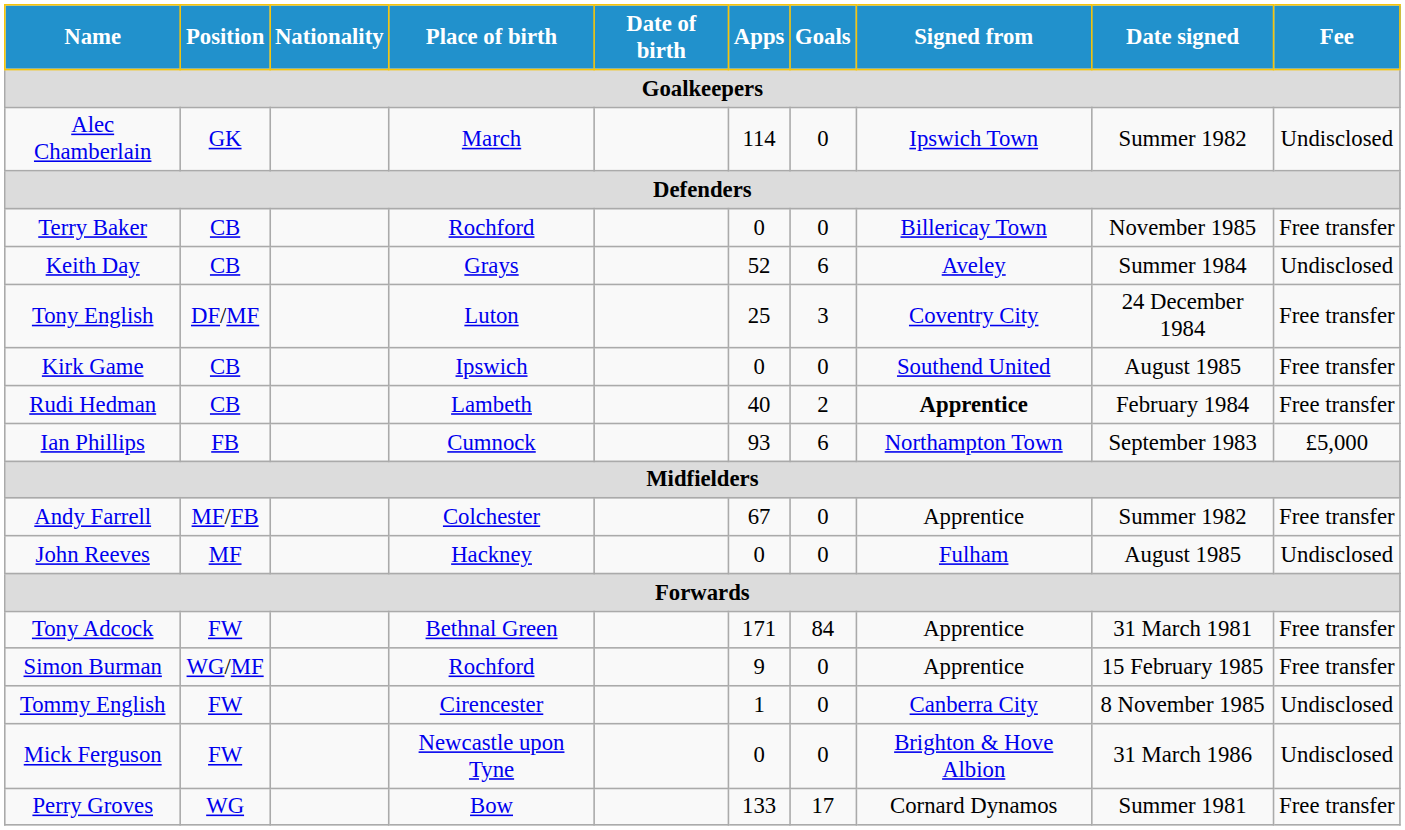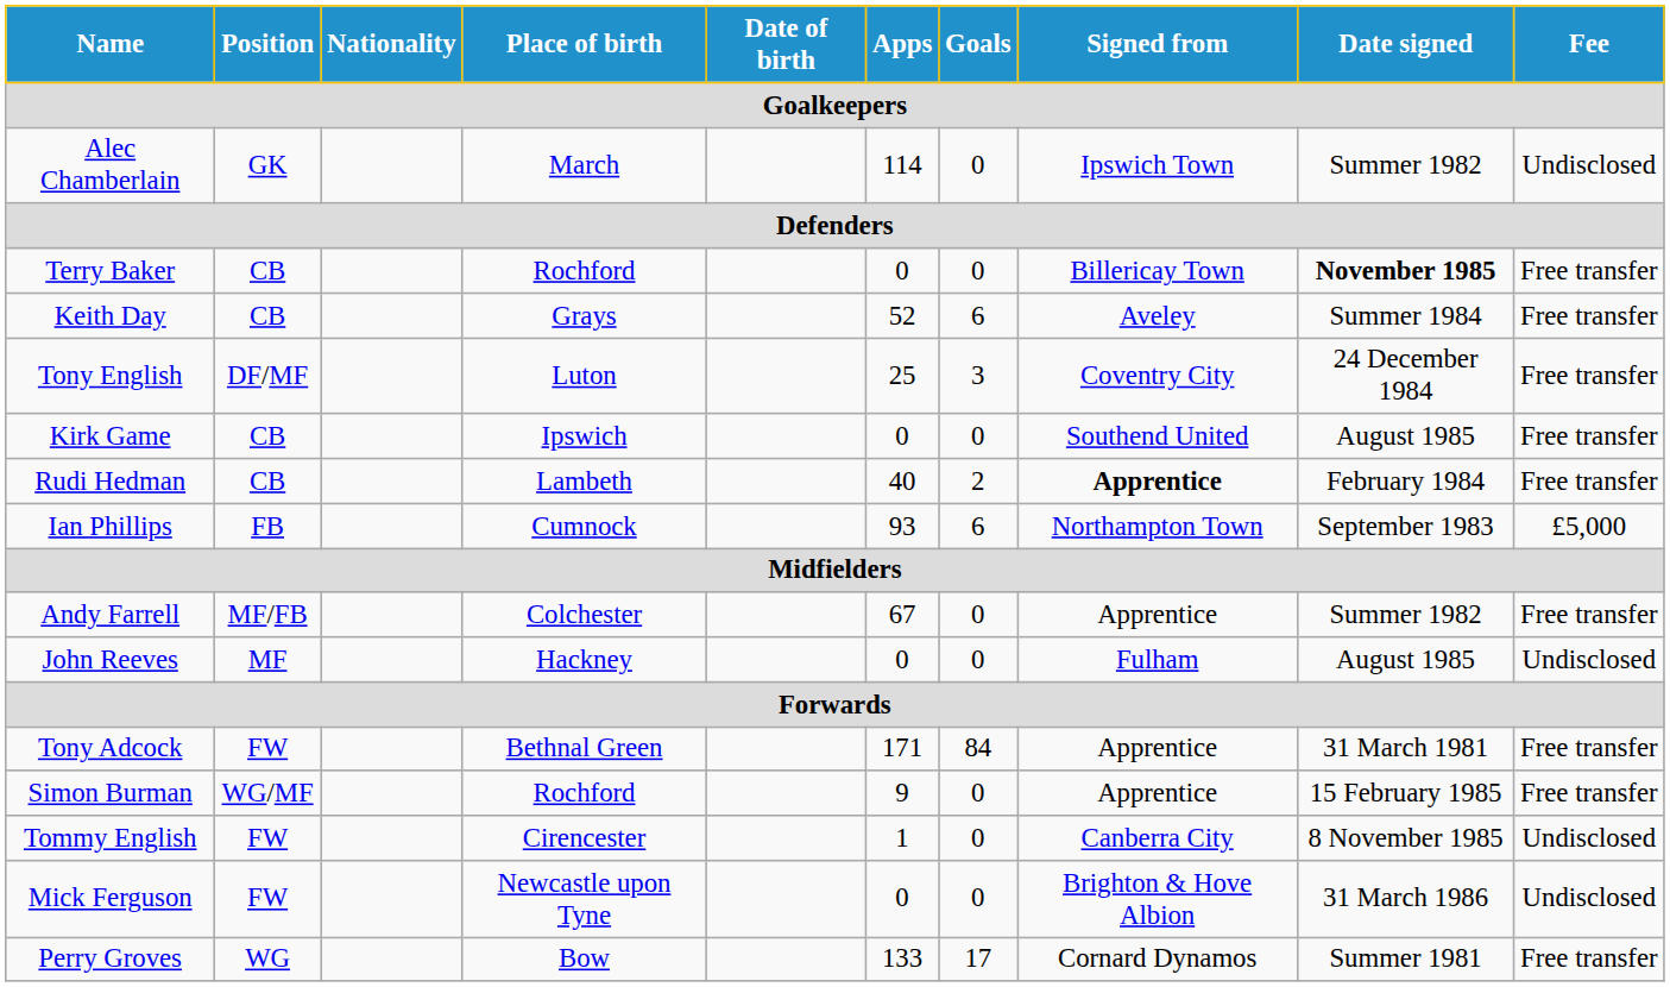 <table class="wikitable" style="text-align:center; font-size:90%; width:100%;">
 <tr>
 <th style="background:#2191CC; color:white; border:1px solid #F7C408; text-align:center;">Name</th>
 <th style="background:#2191CC; color:white; border:1px solid #F7C408; text-align:center;">Position</th>
 <th style="background:#2191CC; color:white; border:1px solid #F7C408; text-align:center;">Nationality</th>
 <th style="background:#2191CC; color:white; border:1px solid #F7C408; text-align:center;">Place of birth</th>
 <th style="background:#2191CC; color:white; border:1px solid #F7C408; text-align:center;">Date of birth</th>
 <th style="background:#2191CC; color:white; border:1px solid #F7C408; text-align:center;">Apps</th>
 <th style="background:#2191CC; color:white; border:1px solid #F7C408; text-align:center;">Goals</th>
 <th style="background:#2191CC; color:white; border:1px solid #F7C408; text-align:center;">Signed from</th>
 <th style="background:#2191CC; color:white; border:1px solid #F7C408; text-align:center;">Date signed</th>
 <th style="background:#2191CC; color:white; border:1px solid #F7C408; text-align:center;">Fee</th>
 </tr>
 <tr>
 <th colspan="12" style="background:#dcdcdc; text-align:center;">Goalkeepers</th>
 </tr>
 <tr>
 <td><a href='#'>Alec Chamberlain</a></td>
 <td><a href='#'>GK</a></td>
 <td></td>
 <td><a href='#'>March</a></td>
 <td></td>
 <td>114</td>
 <td>0</td>
 <td> <a href='#'>Ipswich Town</a></td>
 <td>Summer 1982</td>
 <td>Undisclosed</td>
 </tr>
 <tr>
 <th colspan="12" style="background:#dcdcdc; text-align:center;">Defenders</th>
 </tr>
 <tr>
 <td><a href='#'>Terry Baker</a></td>
 <td><a href='#'>CB</a></td>
 <td></td>
 <td><a href='#'>Rochford</a></td>
 <td></td>
 <td>0</td>
 <td>0</td>
 <td> <a href='#'>Billericay Town</a></td>
-<td>November 1985</td>
+<td><strong>November 1985</strong></td>
 <td>Free transfer</td>
 </tr>
 <tr>
 <td><a href='#'>Keith Day</a></td>
 <td><a href='#'>CB</a></td>
 <td></td>
 <td><a href='#'>Grays</a></td>
 <td></td>
 <td>52</td>
 <td>6</td>
 <td> <a href='#'>Aveley</a></td>
 <td>Summer 1984</td>
-<td>Undisclosed</td>
+<td>Free transfer</td>
 </tr>
 <tr>
 <td><a href='#'>Tony English</a></td>
 <td><a href='#'>DF</a>/<a href='#'>MF</a></td>
 <td></td>
 <td><a href='#'>Luton</a></td>
 <td></td>
 <td>25</td>
 <td>3</td>
 <td> <a href='#'>Coventry City</a></td>
 <td>24 December 1984</td>
 <td>Free transfer</td>
 </tr>
 <tr>
 <td><a href='#'>Kirk Game</a></td>
 <td><a href='#'>CB</a></td>
 <td></td>
 <td><a href='#'>Ipswich</a></td>
 <td></td>
 <td>0</td>
 <td>0</td>
 <td> <a href='#'>Southend United</a></td>
 <td>August 1985</td>
 <td>Free transfer</td>
 </tr>
 <tr>
 <td><a href='#'>Rudi Hedman</a></td>
 <td><a href='#'>CB</a></td>
 <td></td>
 <td><a href='#'>Lambeth</a></td>
 <td></td>
 <td>40</td>
 <td>2</td>
 <td><strong>Apprentice</strong></td>
 <td>February 1984</td>
 <td>Free transfer</td>
 </tr>
 <tr>
 <td><a href='#'>Ian Phillips</a></td>
 <td><a href='#'>FB</a></td>
 <td></td>
 <td><a href='#'>Cumnock</a></td>
 <td></td>
 <td>93</td>
 <td>6</td>
 <td> <a href='#'>Northampton Town</a></td>
 <td>September 1983</td>
 <td>£5,000</td>
 </tr>
 <tr>
 <th colspan="12" style="background:#dcdcdc; text-align:center;">Midfielders</th>
 </tr>
 <tr>
 <td><a href='#'>Andy Farrell</a></td>
 <td><a href='#'>MF</a>/<a href='#'>FB</a></td>
 <td></td>
 <td><a href='#'>Colchester</a></td>
 <td></td>
 <td>67</td>
 <td>0</td>
 <td>Apprentice</td>
 <td>Summer 1982</td>
 <td>Free transfer</td>
 </tr>
 <tr>
 <td><a href='#'>John Reeves</a></td>
 <td><a href='#'>MF</a></td>
 <td></td>
 <td><a href='#'>Hackney</a></td>
 <td></td>
 <td>0</td>
 <td>0</td>
 <td> <a href='#'>Fulham</a></td>
 <td>August 1985</td>
 <td>Undisclosed</td>
 </tr>
 <tr>
 <th colspan="12" style="background:#dcdcdc; text-align:center;">Forwards</th>
 </tr>
 <tr>
 <td><a href='#'>Tony Adcock</a></td>
 <td><a href='#'>FW</a></td>
 <td></td>
 <td><a href='#'>Bethnal Green</a></td>
 <td></td>
 <td>171</td>
 <td>84</td>
 <td>Apprentice</td>
 <td>31 March 1981</td>
 <td>Free transfer</td>
 </tr>
 <tr>
 <td><a href='#'>Simon Burman</a></td>
 <td><a href='#'>WG</a>/<a href='#'>MF</a></td>
 <td></td>
 <td><a href='#'>Rochford</a></td>
 <td></td>
 <td>9</td>
 <td>0</td>
 <td>Apprentice</td>
 <td>15 February 1985</td>
 <td>Free transfer</td>
 </tr>
 <tr>
 <td><a href='#'>Tommy English</a></td>
 <td><a href='#'>FW</a></td>
 <td></td>
 <td><a href='#'>Cirencester</a></td>
 <td></td>
 <td>1</td>
 <td>0</td>
 <td> <a href='#'>Canberra City</a></td>
 <td>8 November 1985</td>
 <td>Undisclosed</td>
 </tr>
 <tr>
 <td><a href='#'>Mick Ferguson</a></td>
 <td><a href='#'>FW</a></td>
 <td></td>
 <td><a href='#'>Newcastle upon Tyne</a></td>
 <td></td>
 <td>0</td>
 <td>0</td>
 <td> <a href='#'>Brighton & Hove Albion</a></td>
 <td>31 March 1986</td>
 <td>Undisclosed</td>
 </tr>
 <tr>
 <td><a href='#'>Perry Groves</a></td>
 <td><a href='#'>WG</a></td>
 <td></td>
 <td><a href='#'>Bow</a></td>
 <td></td>
 <td>133</td>
 <td>17</td>
 <td> Cornard Dynamos</td>
 <td>Summer 1981</td>
 <td>Free transfer</td>
 </tr>
 </table>
